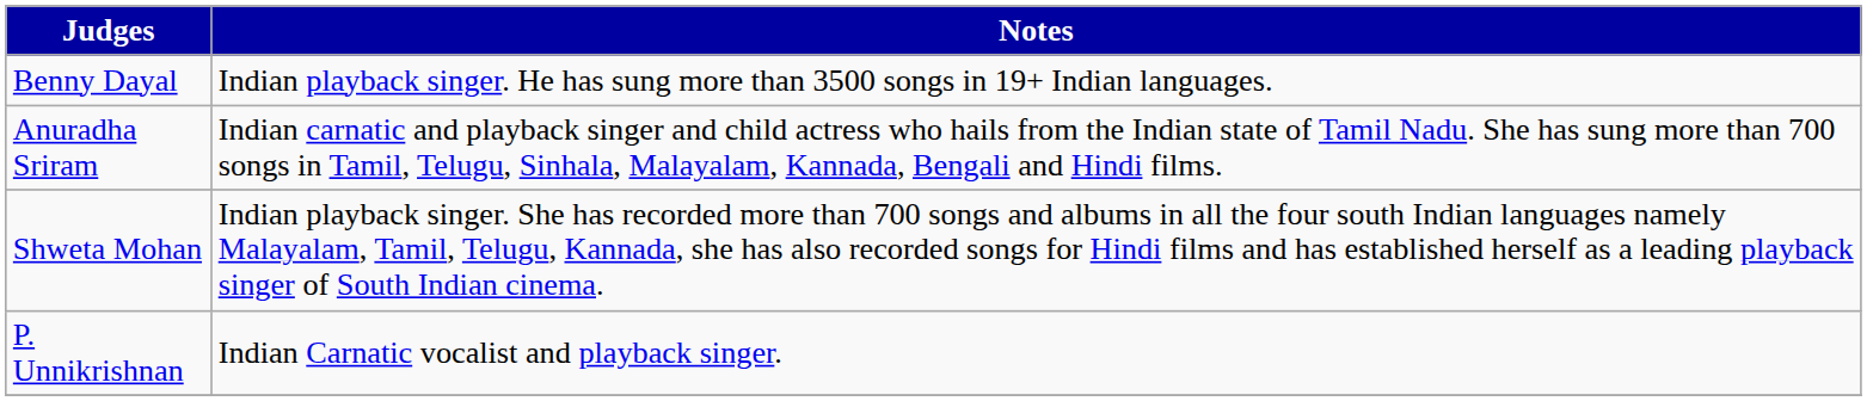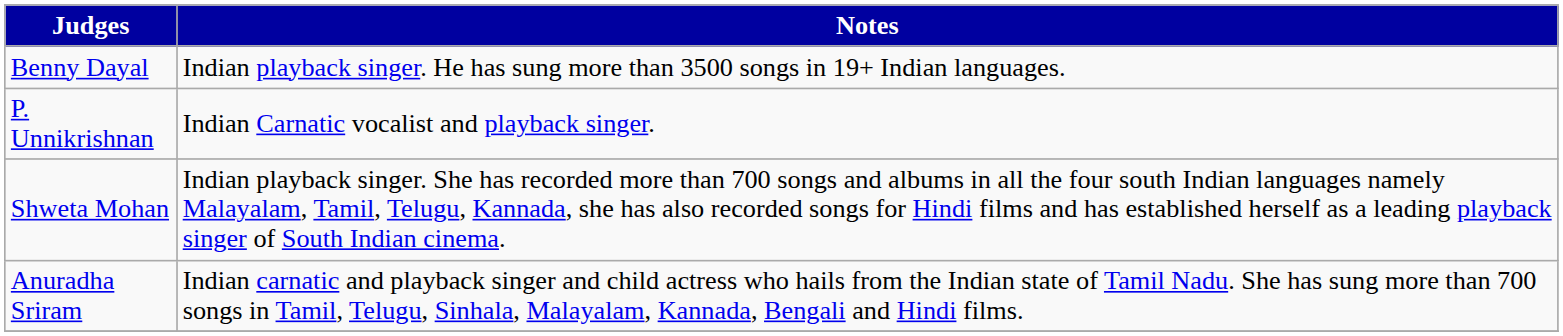 <table class="wikitable" width="75%">
 <tr>
 <th scope="col" style ="background: #0000A0 ;color:white">Judges</th>
 <th scope="col" style ="background: #0000A0 ;color:white">Notes</th>
 </tr>
 <tr>
 <td><a href='#'>Benny Dayal</a></td>
 <td>Indian <a href='#'>playback singer</a>. He has sung more than 3500 songs in 19+ Indian languages.</td>
 </tr>
 <tr>
-<td><a href='#'>Anuradha Sriram</a></td>
-<td>Indian <a href='#'>carnatic</a> and playback singer and child actress who hails from the Indian state of <a href='#'>Tamil Nadu</a>. She has sung more than 700 songs in <a href='#'>Tamil</a>, <a href='#'>Telugu</a>, <a href='#'>Sinhala</a>, <a href='#'>Malayalam</a>, <a href='#'>Kannada</a>, <a href='#'>Bengali</a> and <a href='#'>Hindi</a> films.</td>
+<td><a href='#'>P. Unnikrishnan</a></td>
+<td>Indian <a href='#'>Carnatic</a> vocalist and <a href='#'>playback singer</a>.</td>
 </tr>
 <tr>
 <td><a href='#'>Shweta Mohan</a></td>
 <td>Indian playback singer. She has recorded more than 700 songs and albums in all the four south Indian languages namely <a href='#'>Malayalam</a>, <a href='#'>Tamil</a>, <a href='#'>Telugu</a>, <a href='#'>Kannada</a>, she has also recorded songs for <a href='#'>Hindi</a> films and has established herself as a leading <a href='#'>playback singer</a> of <a href='#'>South Indian cinema</a>.</td>
 </tr>
 <tr>
-<td><a href='#'>P. Unnikrishnan</a></td>
-<td>Indian <a href='#'>Carnatic</a> vocalist and <a href='#'>playback singer</a>.</td>
+<td><a href='#'>Anuradha Sriram</a></td>
+<td>Indian <a href='#'>carnatic</a> and playback singer and child actress who hails from the Indian state of <a href='#'>Tamil Nadu</a>. She has sung more than 700 songs in <a href='#'>Tamil</a>, <a href='#'>Telugu</a>, <a href='#'>Sinhala</a>, <a href='#'>Malayalam</a>, <a href='#'>Kannada</a>, <a href='#'>Bengali</a> and <a href='#'>Hindi</a> films.</td>
 </tr>
 <tr>
 </tr>
 </table>
